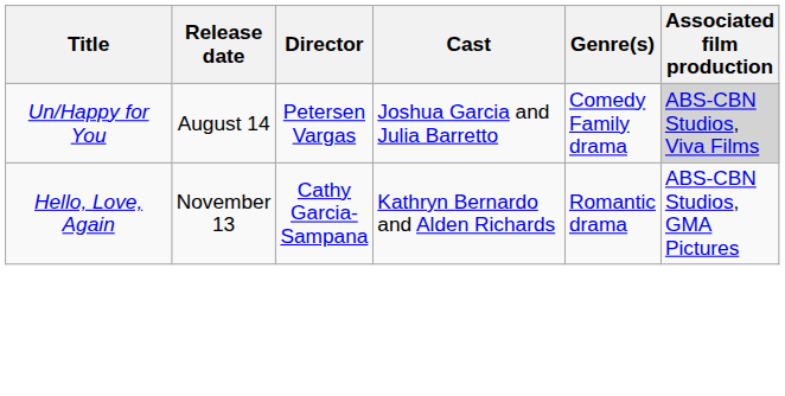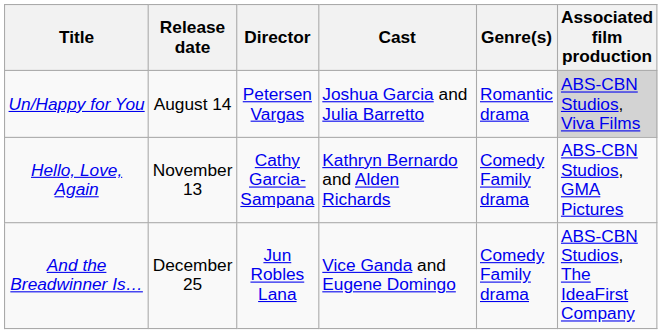 <table class="wikitable" style="width:97%">
 <tr>
 <th style="width:25%;">Title</th>
 <th style="width:10%;">Release date</th>
 <th style="width:10%;">Director</th>
 <th style="width:30%;">Cast</th>
 <th style="width:10%;">Genre(s)</th>
 <th style="width:15%;">Associated film production</th>
 </tr>
 <tr>
 <td style="text-align: center;"><em><a href='#'>Un/Happy for You</a></em></td>
 <td style="text-align: center;">August 14</td>
 <td style="text-align: center;"><a href='#'>Petersen Vargas</a></td>
 <td><a href='#'>Joshua Garcia</a> and <a href='#'>Julia Barretto</a></td>
-<td><a href='#'>Comedy</a> <a href='#'>Family drama</a></td>
+<td><a href='#'>Romantic drama</a></td>
 <td style="background: lightgrey;"><a href='#'>ABS-CBN Studios</a>, <a href='#'>Viva Films</a></td>
 </tr>
 <tr>
 <td style="text-align: center;"><em><a href='#'>Hello, Love, Again</a></em></td>
 <td style="text-align: center;">November 13</td>
 <td style="text-align: center;"><a href='#'>Cathy Garcia-Sampana</a></td>
 <td><a href='#'>Kathryn Bernardo</a> and <a href='#'>Alden Richards</a></td>
-<td><a href='#'>Romantic drama</a></td>
+<td><a href='#'>Comedy</a> <a href='#'>Family drama</a></td>
 <td><a href='#'>ABS-CBN Studios</a>, <a href='#'>GMA Pictures</a></td>
 </tr>
+<tr>
+<td style="text-align: center;"><em><a href='#'>And the Breadwinner Is…</a></em></td>
+<td style="text-align: center;">December 25</td>
+<td style="text-align: center;"><a href='#'>Jun Robles Lana</a></td>
+<td><a href='#'>Vice Ganda</a> and <a href='#'>Eugene Domingo</a></td>
+<td><a href='#'>Comedy</a> <a href='#'>Family drama</a></td>
+<td><a href='#'>ABS-CBN Studios</a>, <a href='#'>The IdeaFirst Company</a></td>
+</tr>
 </table>
